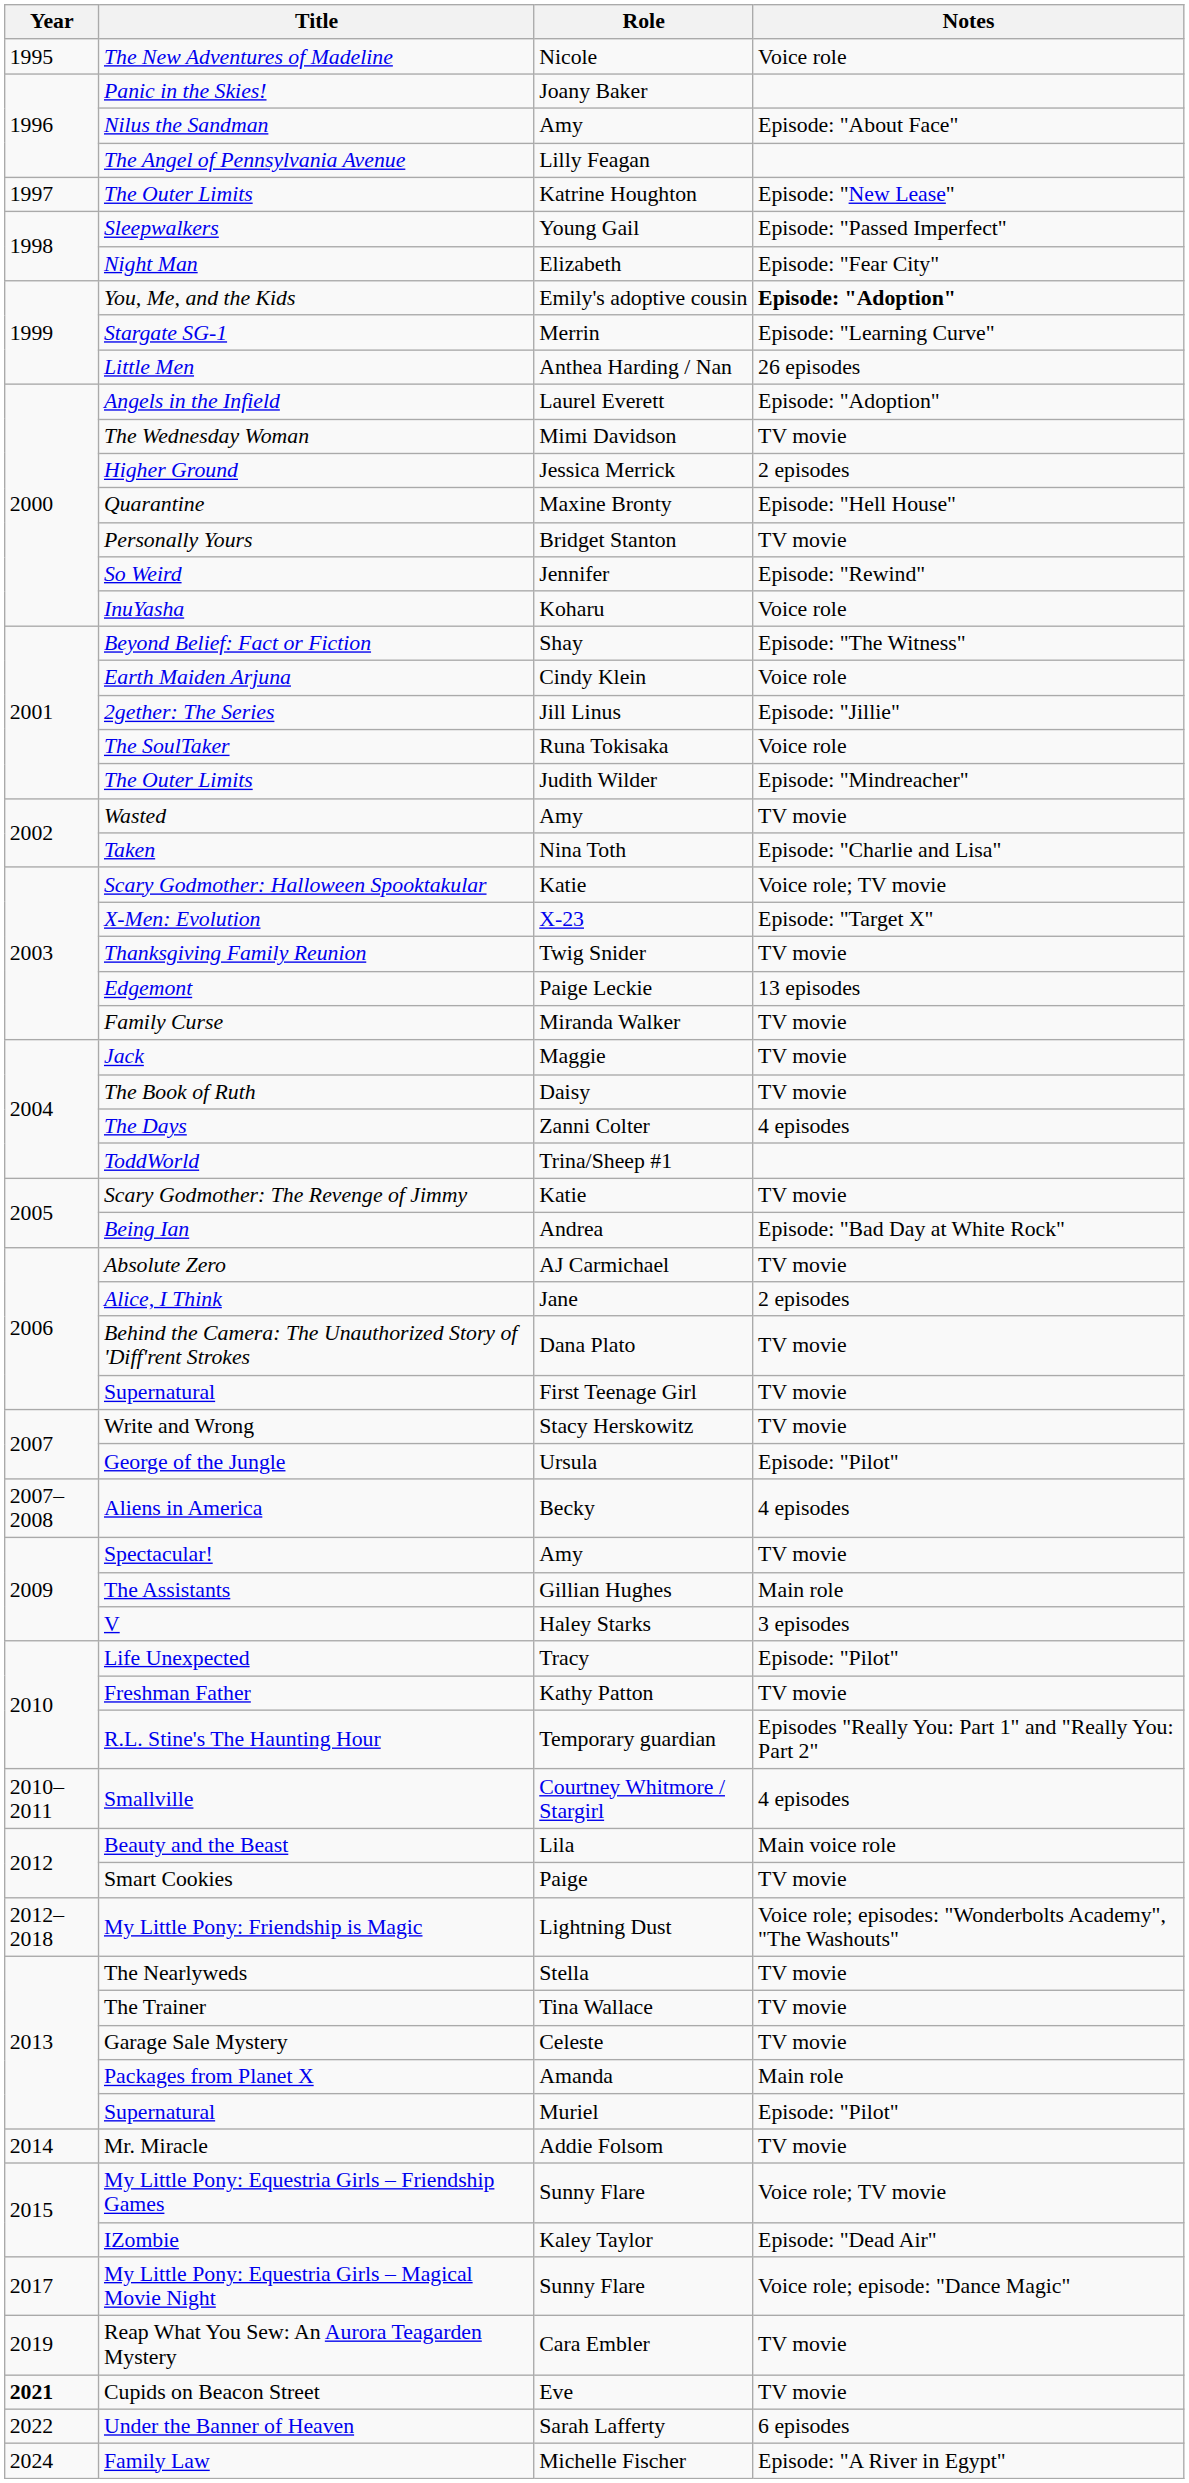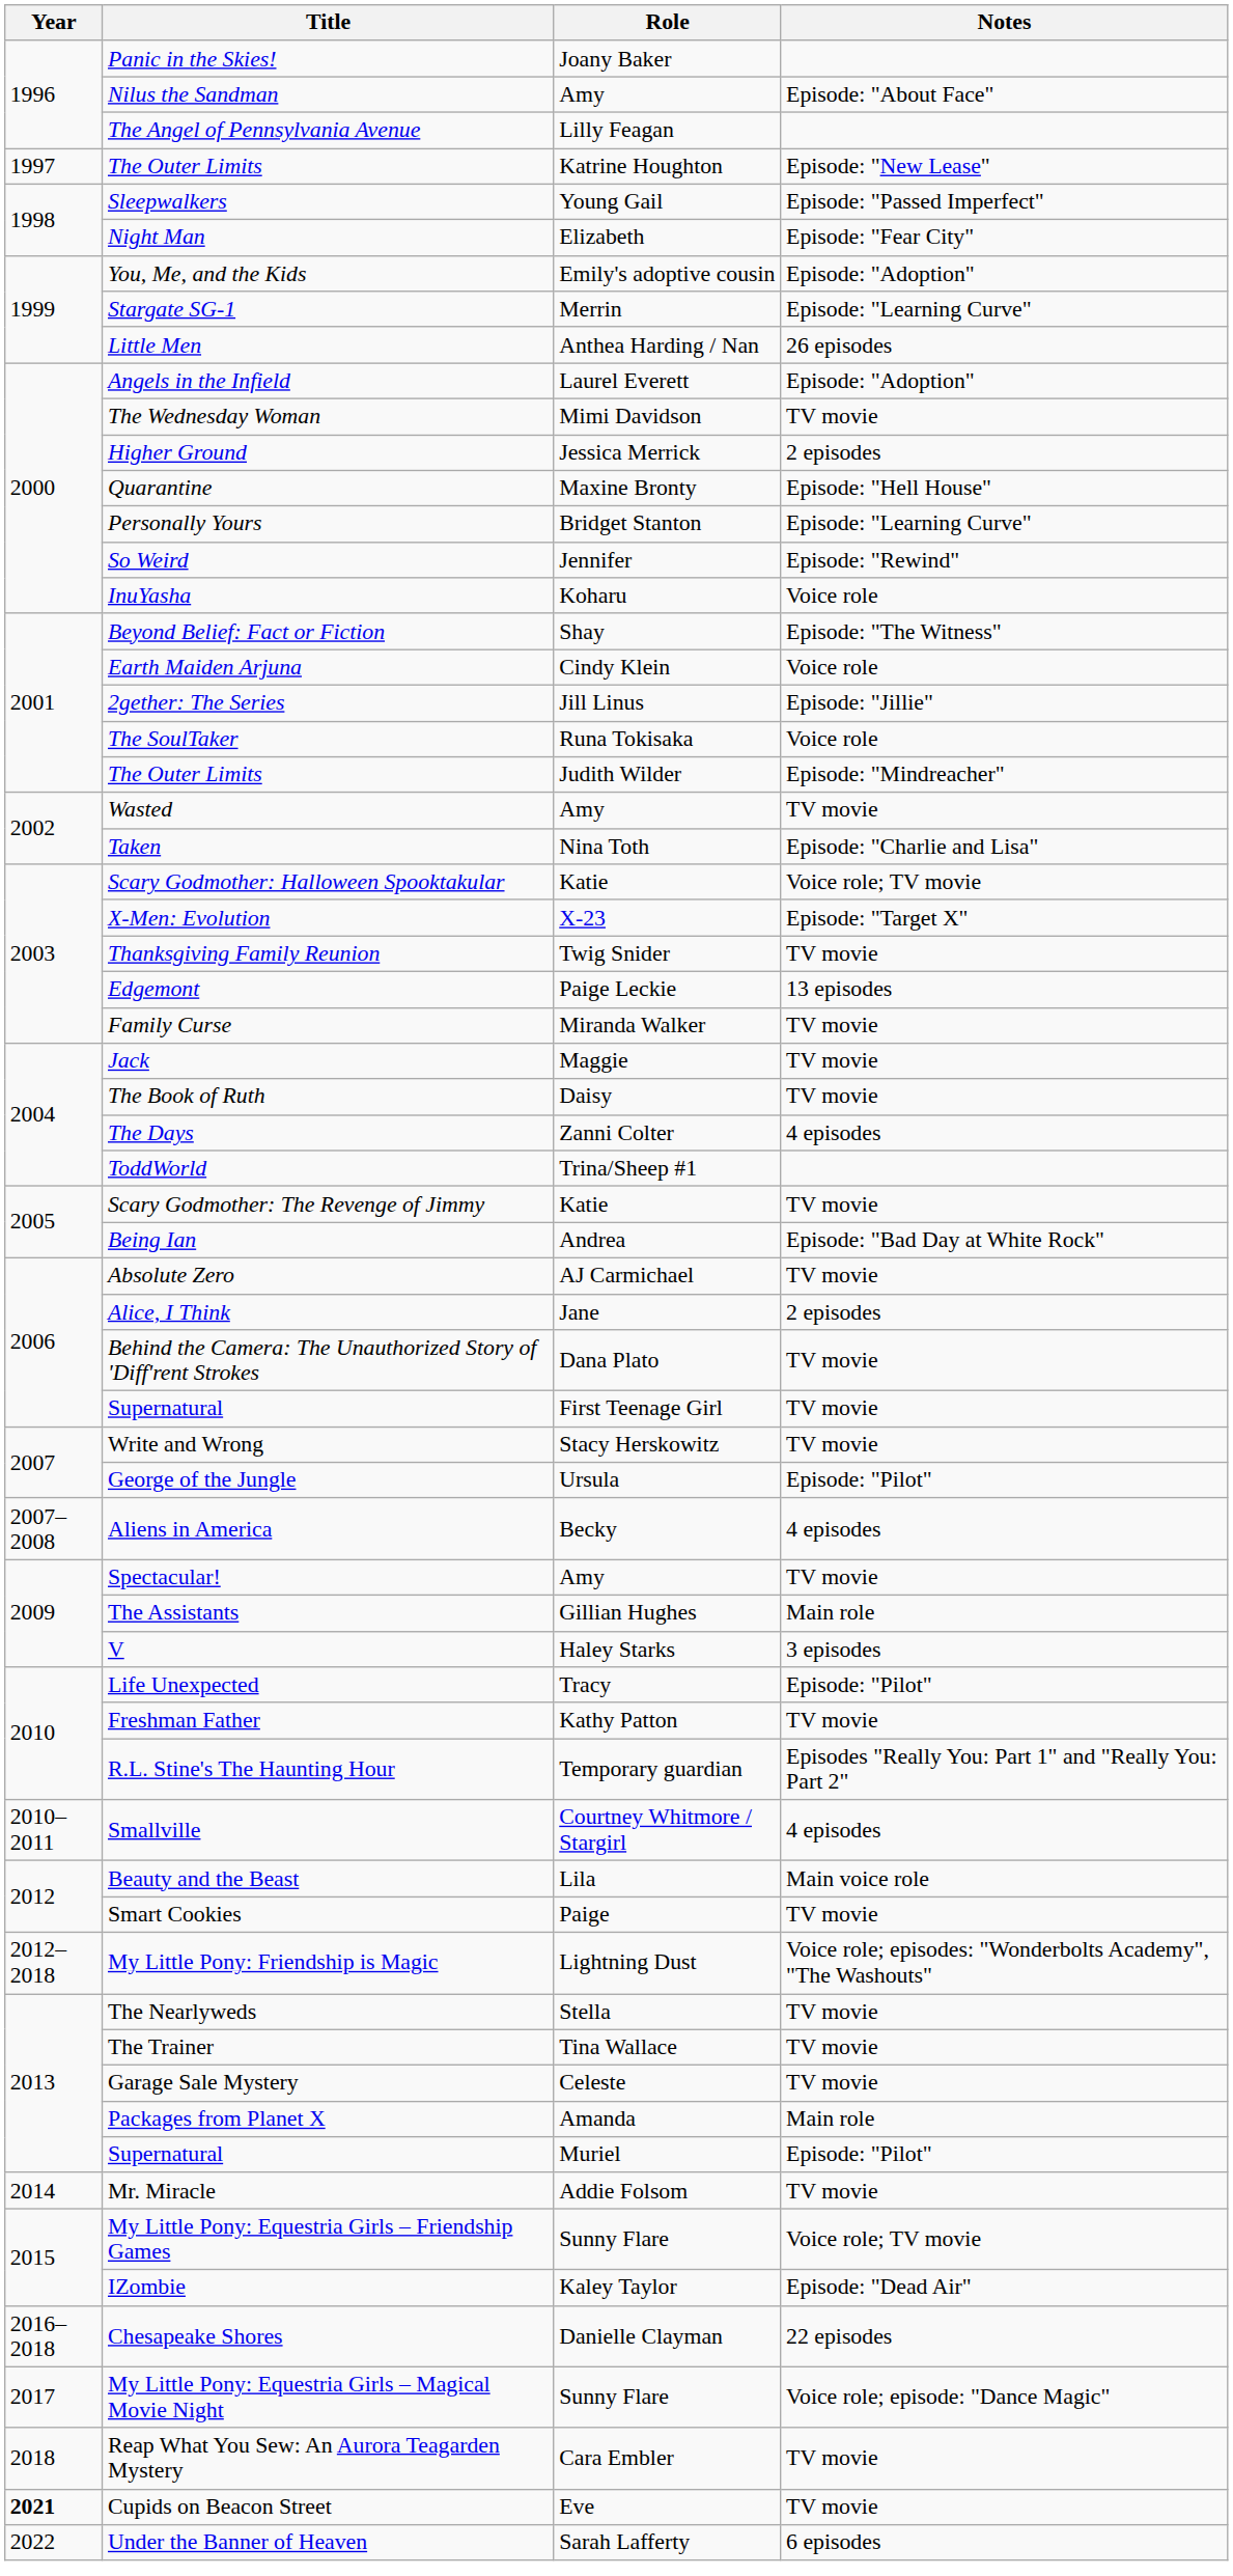 <table class="wikitable sortable">
 <tr>
 <th>Year</th>
 <th>Title</th>
 <th>Role</th>
 <th class="unsortable">Notes</th>
-</tr>
-<tr>
-<td>1995</td>
-<td data-sort-value="New Adventures of Madeline, The"><em><a href='#'>The New Adventures of Madeline</a></em></td>
-<td>Nicole</td>
-<td>Voice role</td>
 </tr>
 <tr>
 <td rowspan="3">1996</td>
 <td><em><a href='#'>Panic in the Skies!</a></em></td>
 <td>Joany Baker</td>
 <td></td>
 </tr>
 <tr>
 <td><em><a href='#'>Nilus the Sandman</a></em></td>
 <td>Amy</td>
 <td>Episode: "About Face"</td>
 </tr>
 <tr>
 <td data-sort-value="Angel of Pennsylvania Avenue, The"><em><a href='#'>The Angel of Pennsylvania Avenue</a></em></td>
 <td>Lilly Feagan</td>
 <td></td>
 </tr>
 <tr>
 <td>1997</td>
 <td data-sort-value="Outer Limits, The"><em><a href='#'>The Outer Limits</a></em></td>
 <td>Katrine Houghton</td>
 <td>Episode: "<a href='#'>New Lease</a>"</td>
 </tr>
 <tr>
 <td rowspan="2">1998</td>
 <td><em><a href='#'>Sleepwalkers</a></em></td>
 <td>Young Gail</td>
 <td>Episode: "Passed Imperfect"</td>
 </tr>
 <tr>
 <td><em><a href='#'>Night Man</a></em></td>
 <td>Elizabeth</td>
 <td>Episode: "Fear City"</td>
 </tr>
 <tr>
 <td rowspan="3">1999</td>
 <td><em>You, Me, and the Kids</em></td>
 <td>Emily's adoptive cousin</td>
-<td><strong>Episode: "Adoption"</strong></td>
+<td>Episode: "Adoption"</td>
 </tr>
 <tr>
 <td><em><a href='#'>Stargate SG-1</a></em></td>
 <td>Merrin</td>
 <td>Episode: "Learning Curve"</td>
 </tr>
 <tr>
 <td><em><a href='#'>Little Men</a></em></td>
 <td>Anthea Harding / Nan</td>
 <td>26 episodes</td>
 </tr>
 <tr>
 <td rowspan="7">2000</td>
 <td><em><a href='#'>Angels in the Infield</a></em></td>
 <td>Laurel Everett</td>
 <td>Episode: "Adoption"</td>
 </tr>
 <tr>
 <td data-sort-value="Wednesday Woman, The"><em>The Wednesday Woman</em></td>
 <td>Mimi Davidson</td>
 <td>TV movie</td>
 </tr>
 <tr>
 <td><em><a href='#'>Higher Ground</a></em></td>
 <td>Jessica Merrick</td>
 <td>2 episodes</td>
 </tr>
 <tr>
 <td><em>Quarantine</em></td>
 <td>Maxine Bronty</td>
 <td>Episode: "Hell House"</td>
 </tr>
 <tr>
 <td><em>Personally Yours</em></td>
 <td>Bridget Stanton</td>
-<td>TV movie</td>
+<td>Episode: "Learning Curve"</td>
 </tr>
 <tr>
 <td><em><a href='#'>So Weird</a></em></td>
 <td>Jennifer</td>
 <td>Episode: "Rewind"</td>
 </tr>
 <tr>
 <td><em><a href='#'>InuYasha</a></em></td>
 <td>Koharu</td>
 <td>Voice role</td>
 </tr>
 <tr>
 <td rowspan="5">2001</td>
 <td><em><a href='#'>Beyond Belief: Fact or Fiction</a></em></td>
 <td>Shay</td>
 <td>Episode: "The Witness"</td>
 </tr>
 <tr>
 <td><em><a href='#'>Earth Maiden Arjuna</a></em></td>
 <td>Cindy Klein</td>
 <td>Voice role</td>
 </tr>
 <tr>
 <td><em><a href='#'>2gether: The Series</a></em></td>
 <td>Jill Linus</td>
 <td>Episode: "Jillie"</td>
 </tr>
 <tr>
 <td data-sort-value="SoulTaker, The"><em><a href='#'>The SoulTaker</a></em></td>
 <td>Runa Tokisaka</td>
 <td>Voice role</td>
 </tr>
 <tr>
 <td data-sort-value="Outer Limits, The"><em><a href='#'>The Outer Limits</a></em></td>
 <td>Judith Wilder</td>
 <td>Episode: "Mindreacher"</td>
 </tr>
 <tr>
 <td rowspan="2">2002</td>
 <td><em>Wasted</em></td>
 <td>Amy</td>
 <td>TV movie</td>
 </tr>
 <tr>
 <td><em><a href='#'>Taken</a></em></td>
 <td>Nina Toth</td>
 <td>Episode: "Charlie and Lisa"</td>
 </tr>
 <tr>
 <td rowspan="5">2003</td>
 <td><em><a href='#'>Scary Godmother: Halloween Spooktakular</a></em></td>
 <td>Katie</td>
 <td>Voice role; TV movie</td>
 </tr>
 <tr>
 <td><em><a href='#'>X-Men: Evolution</a></em></td>
 <td><a href='#'>X-23</a></td>
 <td>Episode: "Target X"</td>
 </tr>
 <tr>
 <td><em><a href='#'>Thanksgiving Family Reunion</a></em></td>
 <td>Twig Snider</td>
 <td>TV movie</td>
 </tr>
 <tr>
 <td><em><a href='#'>Edgemont</a></em></td>
 <td>Paige Leckie</td>
 <td>13 episodes</td>
 </tr>
 <tr>
 <td><em>Family Curse</em></td>
 <td>Miranda Walker</td>
 <td>TV movie</td>
 </tr>
 <tr>
 <td rowspan="4">2004</td>
 <td><em><a href='#'>Jack</a></em></td>
 <td>Maggie</td>
 <td>TV movie</td>
 </tr>
 <tr>
 <td data-sort-value="Book of Ruth, The"><em>The Book of Ruth</em></td>
 <td>Daisy</td>
 <td>TV movie</td>
 </tr>
 <tr>
 <td data-sort-value="Days, The"><em><a href='#'>The Days</a></em></td>
 <td>Zanni Colter</td>
 <td>4 episodes</td>
 </tr>
 <tr>
 <td><em><a href='#'>ToddWorld</a></em></td>
 <td>Trina/Sheep #1</td>
 <td></td>
 </tr>
 <tr>
 <td rowspan="2">2005</td>
 <td><em>Scary Godmother: The Revenge of Jimmy</em></td>
 <td>Katie</td>
 <td>TV movie</td>
 </tr>
 <tr>
 <td><em><a href='#'>Being Ian</a></em></td>
 <td>Andrea</td>
 <td>Episode: "Bad Day at White Rock"</td>
 </tr>
 <tr>
 <td rowspan="4">2006</td>
 <td><em>Absolute Zero</em></td>
 <td>AJ Carmichael</td>
 <td>TV movie</td>
 </tr>
 <tr>
 <td><em><a href='#'>Alice, I Think</a></em></td>
 <td>Jane</td>
 <td>2 episodes</td>
 </tr>
 <tr>
 <td><em>Behind the Camera: The Unauthorized Story of 'Diff'rent Strokes<strong></td>
 <td>Dana Plato</td>
 <td>TV movie</td>
 </tr>
 <tr>
 <td></em><a href='#'>Supernatural</a><em></td>
 <td>First Teenage Girl</td>
 <td>TV movie</td>
 </tr>
 <tr>
 <td rowspan="2">2007</td>
 <td></em>Write and Wrong<em></td>
 <td>Stacy Herskowitz</td>
 <td>TV movie</td>
 </tr>
 <tr>
 <td></em><a href='#'>George of the Jungle</a><em></td>
 <td>Ursula</td>
 <td>Episode: "Pilot"</td>
 </tr>
 <tr>
 <td>2007–2008</td>
 <td></em><a href='#'>Aliens in America</a><em></td>
 <td>Becky</td>
 <td>4 episodes</td>
 </tr>
 <tr>
 <td rowspan="3">2009</td>
 <td></em><a href='#'>Spectacular!</a><em></td>
 <td>Amy</td>
 <td>TV movie</td>
 </tr>
 <tr>
 <td data-sort-value="Assistants, The"></em><a href='#'>The Assistants</a><em></td>
 <td>Gillian Hughes</td>
 <td>Main role</td>
 </tr>
 <tr>
 <td></em><a href='#'>V</a><em></td>
 <td>Haley Starks</td>
 <td>3 episodes</td>
 </tr>
 <tr>
 <td rowspan="3">2010</td>
 <td></em><a href='#'>Life Unexpected</a><em></td>
 <td>Tracy</td>
 <td>Episode: "Pilot"</td>
 </tr>
 <tr>
 <td></em><a href='#'>Freshman Father</a><em></td>
 <td>Kathy Patton</td>
 <td>TV movie</td>
 </tr>
 <tr>
 <td></em><a href='#'>R.L. Stine's The Haunting Hour</a><em></td>
 <td>Temporary guardian</td>
 <td>Episodes "Really You: Part 1" and "Really You: Part 2"</td>
 </tr>
 <tr>
 <td>2010–2011</td>
 <td></em><a href='#'>Smallville</a><em></td>
 <td><a href='#'>Courtney Whitmore / Stargirl</a></td>
 <td>4 episodes</td>
 </tr>
 <tr>
 <td rowspan="2">2012</td>
 <td></em><a href='#'>Beauty and the Beast</a><em></td>
 <td>Lila</td>
 <td>Main voice role</td>
 </tr>
 <tr>
 <td></em>Smart Cookies<em></td>
 <td>Paige</td>
 <td>TV movie</td>
 </tr>
 <tr>
 <td>2012–2018</td>
 <td></em><a href='#'>My Little Pony: Friendship is Magic</a><em></td>
 <td>Lightning Dust</td>
 <td>Voice role; episodes: "Wonderbolts Academy", "The Washouts"</td>
 </tr>
 <tr>
 <td rowspan="5">2013</td>
 <td data-sort-value="Nearlyweds, The"></em>The Nearlyweds<em></td>
 <td>Stella</td>
 <td>TV movie</td>
 </tr>
 <tr>
 <td data-sort-value="Trainer, The"></em>The Trainer<em></td>
 <td>Tina Wallace</td>
 <td>TV movie</td>
 </tr>
 <tr>
 <td></em>Garage Sale Mystery<em></td>
 <td>Celeste</td>
 <td>TV movie</td>
 </tr>
 <tr>
 <td></em><a href='#'>Packages from Planet X</a><em></td>
 <td>Amanda</td>
 <td>Main role</td>
 </tr>
 <tr>
 <td></em><a href='#'>Supernatural</a><em></td>
 <td>Muriel</td>
 <td>Episode: "Pilot"</td>
 </tr>
 <tr>
 <td>2014</td>
 <td></em>Mr. Miracle<em></td>
 <td>Addie Folsom</td>
 <td>TV movie</td>
 </tr>
 <tr>
 <td rowspan="2">2015</td>
 <td></em><a href='#'>My Little Pony: Equestria Girls – Friendship Games</a><em></td>
 <td>Sunny Flare</td>
 <td>Voice role; TV movie</td>
 </tr>
 <tr>
 <td></em><a href='#'>IZombie</a><em></td>
 <td>Kaley Taylor</td>
 <td>Episode: "Dead Air"</td>
 </tr>
 <tr>
+<td>2016–2018</td>
+<td></em><a href='#'>Chesapeake Shores</a><em></td>
+<td>Danielle Clayman</td>
+<td>22 episodes</td>
+</tr>
+<tr>
 <td>2017</td>
 <td></em><a href='#'>My Little Pony: Equestria Girls – Magical Movie Night</a><em></td>
 <td>Sunny Flare</td>
 <td>Voice role; episode: "Dance Magic"</td>
 </tr>
 <tr>
-<td>2019</td>
+<td>2018</td>
 <td></em>Reap What You Sew: An <a href='#'>Aurora Teagarden</a> Mystery<em></td>
 <td>Cara Embler</td>
 <td>TV movie</td>
 </tr>
 <tr>
 <td><strong>2021</strong></td>
 <td></em>Cupids on Beacon Street<em></td>
 <td>Eve</td>
 <td>TV movie</td>
 </tr>
 <tr>
 <td>2022</td>
 <td></em><a href='#'>Under the Banner of Heaven</a><em></td>
 <td>Sarah Lafferty</td>
 <td>6 episodes</td>
 </tr>
-<tr>
-<td>2024</td>
-<td></em><a href='#'>Family Law</a><em></td>
-<td>Michelle Fischer</td>
-<td>Episode: "A River in Egypt"</td>
-</tr>
 </table>
